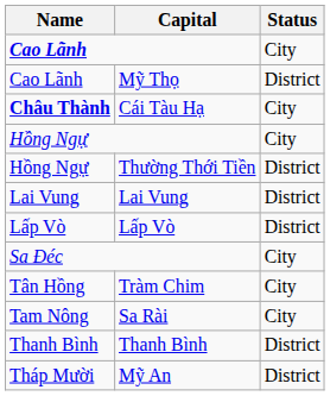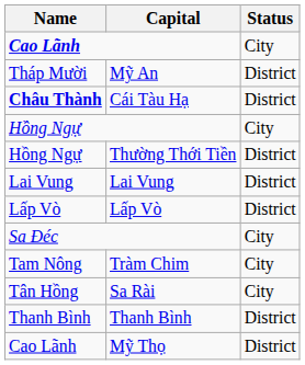 <table class="wikitable sortable">
 <tr>
 <th>Name</th>
 <th>Capital</th>
 <th>Status</th>
 </tr>
 <tr>
 <td colspan="2"><strong><em><a href='#'>Cao Lãnh</a></em></strong></td>
 <td>City</td>
 </tr>
 <tr>
-<td><a href='#'>Cao Lãnh</a></td>
-<td><a href='#'>Mỹ Thọ</a></td>
+<td><a href='#'>Tháp Mười</a></td>
+<td><a href='#'>Mỹ An</a></td>
 <td>District</td>
 </tr>
 <tr>
 <td><strong><a href='#'>Châu Thành</a></strong></td>
 <td><a href='#'>Cái Tàu Hạ</a></td>
-<td>City</td>
+<td>District</td>
 </tr>
 <tr>
 <td colspan="2"><em><a href='#'>Hồng Ngự</a></em></td>
 <td>City</td>
 </tr>
 <tr>
 <td><a href='#'>Hồng Ngự</a></td>
 <td><a href='#'>Thường Thới Tiền</a></td>
 <td>District</td>
 </tr>
 <tr>
 <td><a href='#'>Lai Vung</a></td>
 <td><a href='#'>Lai Vung</a></td>
 <td>District</td>
 </tr>
 <tr>
 <td><a href='#'>Lấp Vò</a></td>
 <td><a href='#'>Lấp Vò</a></td>
 <td>District</td>
 </tr>
 <tr>
 <td colspan="2"><em><a href='#'>Sa Đéc</a></em></td>
 <td>City</td>
 </tr>
 <tr>
-<td><a href='#'>Tân Hồng</a></td>
+<td><a href='#'>Tam Nông</a></td>
 <td><a href='#'>Tràm Chim</a></td>
 <td>City</td>
 </tr>
 <tr>
-<td><a href='#'>Tam Nông</a></td>
+<td><a href='#'>Tân Hồng</a></td>
 <td><a href='#'>Sa Rài</a></td>
 <td>City</td>
 </tr>
 <tr>
 <td><a href='#'>Thanh Bình</a></td>
 <td><a href='#'>Thanh Bình</a></td>
 <td>District</td>
 </tr>
 <tr>
-<td><a href='#'>Tháp Mười</a></td>
-<td><a href='#'>Mỹ An</a></td>
+<td><a href='#'>Cao Lãnh</a></td>
+<td><a href='#'>Mỹ Thọ</a></td>
 <td>District</td>
 </tr>
 </table>
